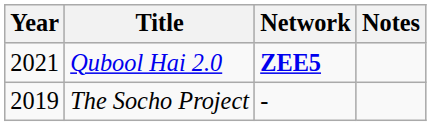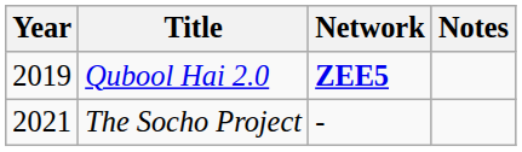 <table class="wikitable">
 <tr>
 <th>Year</th>
 <th>Title</th>
 <th>Network</th>
 <th>Notes</th>
 </tr>
 <tr>
-<td>2021</td>
+<td>2019</td>
 <td><em><a href='#'>Qubool Hai 2.0</a></em></td>
 <td><strong><a href='#'>ZEE5</a></strong></td>
 <td></td>
 </tr>
 <tr>
-<td>2019</td>
+<td>2021</td>
 <td><em>The Socho Project</em></td>
 <td>-</td>
 <td></td>
 </tr>
 </table>
